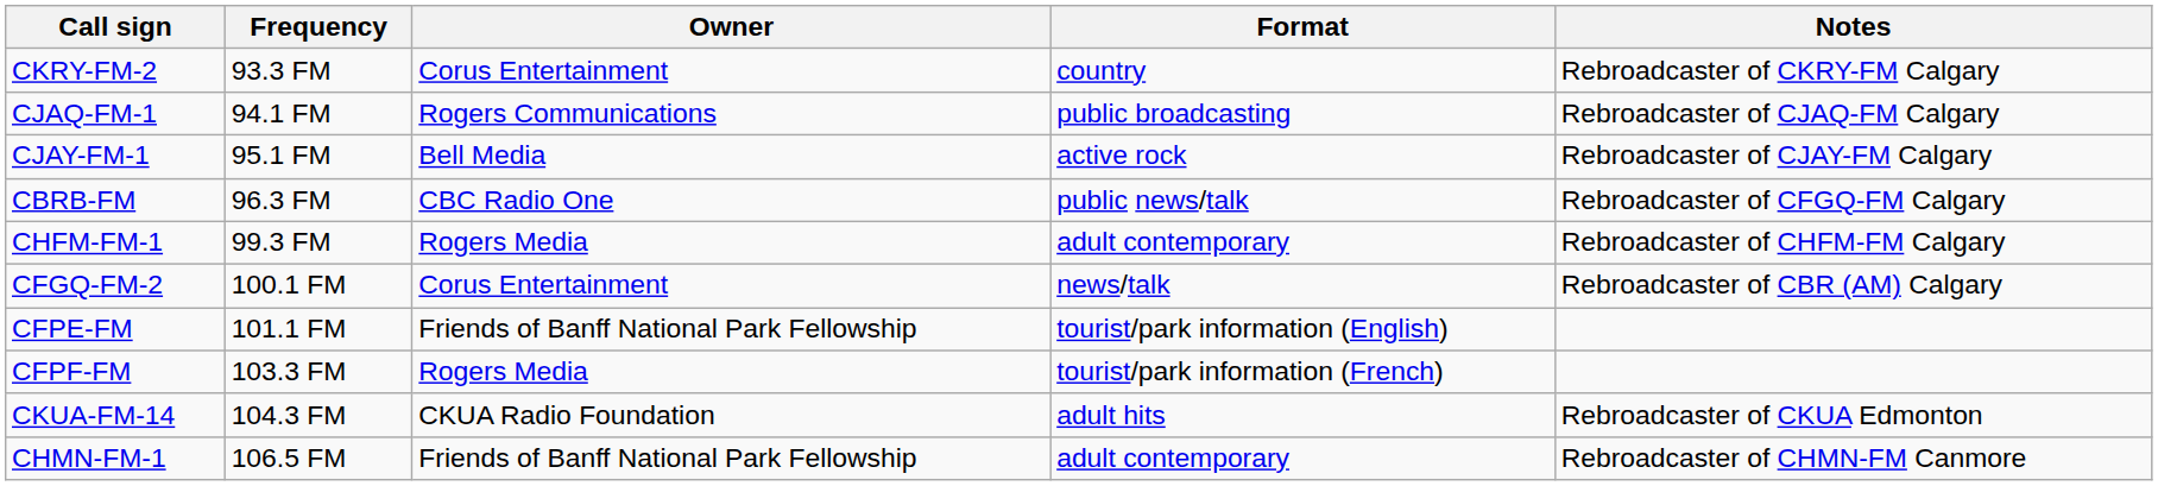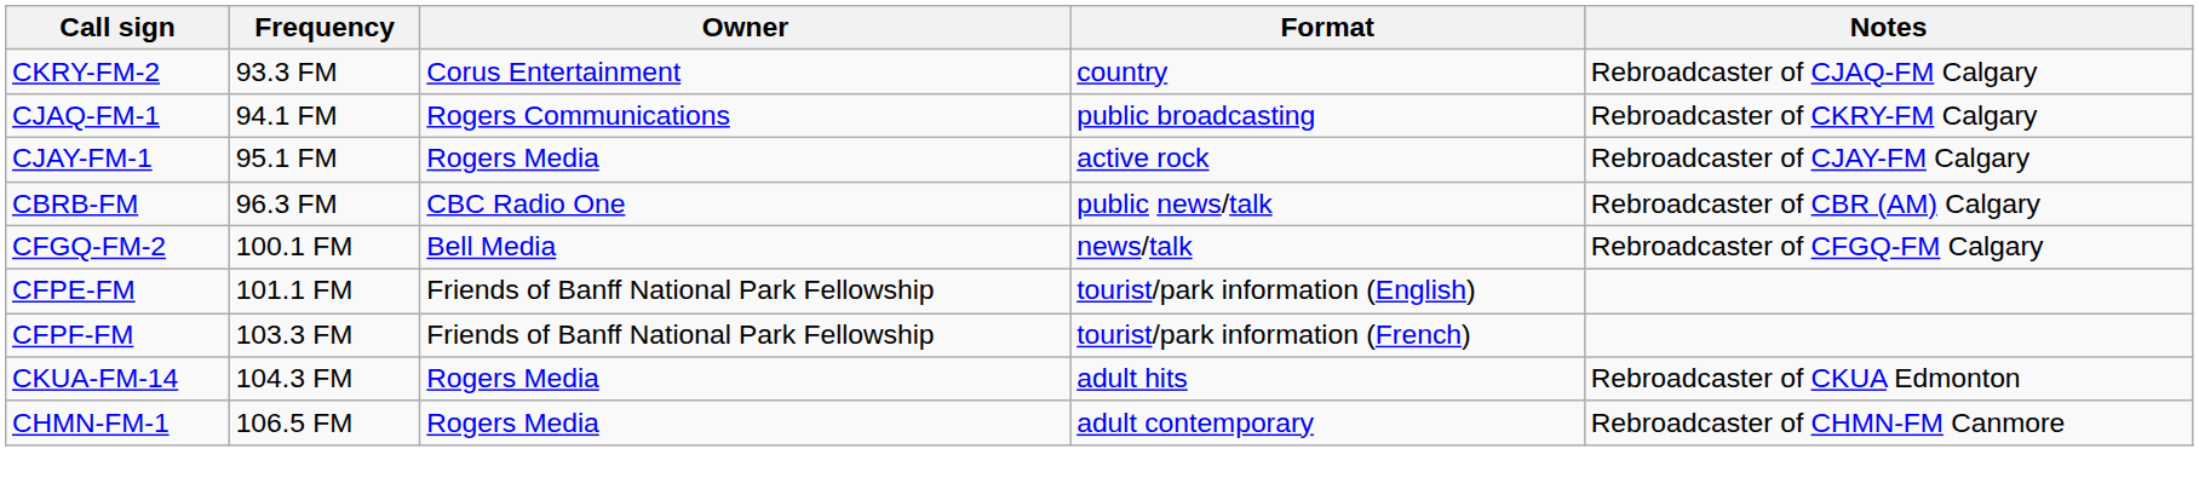 <table class="wikitable sortable" width="100%">
 <tr>
 <th>Call sign</th>
 <th data-sort-type="number">Frequency</th>
 <th>Owner</th>
 <th>Format</th>
 <th>Notes</th>
 </tr>
 <tr>
 <td><a href='#'>CKRY-FM-2</a></td>
 <td>93.3 FM</td>
 <td><a href='#'>Corus Entertainment</a></td>
 <td><a href='#'>country</a></td>
-<td>Rebroadcaster of <a href='#'>CKRY-FM</a> Calgary</td>
+<td>Rebroadcaster of <a href='#'>CJAQ-FM</a> Calgary</td>
 </tr>
 <tr>
 <td><a href='#'>CJAQ-FM-1</a></td>
 <td>94.1 FM</td>
 <td><a href='#'>Rogers Communications</a></td>
 <td><a href='#'>public broadcasting</a></td>
-<td>Rebroadcaster of <a href='#'>CJAQ-FM</a> Calgary</td>
+<td>Rebroadcaster of <a href='#'>CKRY-FM</a> Calgary</td>
 </tr>
 <tr>
 <td><a href='#'>CJAY-FM-1</a></td>
 <td>95.1 FM</td>
-<td><a href='#'>Bell Media</a></td>
+<td><a href='#'>Rogers Media</a></td>
 <td><a href='#'>active rock</a></td>
 <td>Rebroadcaster of <a href='#'>CJAY-FM</a> Calgary</td>
 </tr>
 <tr>
 <td><a href='#'>CBRB-FM</a></td>
 <td>96.3 FM</td>
 <td><a href='#'>CBC Radio One</a></td>
 <td><a href='#'>public</a> <a href='#'>news</a>/<a href='#'>talk</a></td>
-<td>Rebroadcaster of <a href='#'>CFGQ-FM</a> Calgary</td>
-</tr>
-<tr>
-<td><a href='#'>CHFM-FM-1</a></td>
-<td>99.3 FM</td>
-<td><a href='#'>Rogers Media</a></td>
-<td><a href='#'>adult contemporary</a></td>
-<td>Rebroadcaster of <a href='#'>CHFM-FM</a> Calgary</td>
+<td>Rebroadcaster of <a href='#'>CBR (AM)</a> Calgary</td>
 </tr>
 <tr>
 <td><a href='#'>CFGQ-FM-2</a></td>
 <td>100.1 FM</td>
-<td><a href='#'>Corus Entertainment</a></td>
+<td><a href='#'>Bell Media</a></td>
 <td><a href='#'>news</a>/<a href='#'>talk</a></td>
-<td>Rebroadcaster of <a href='#'>CBR (AM)</a> Calgary</td>
+<td>Rebroadcaster of <a href='#'>CFGQ-FM</a> Calgary</td>
 </tr>
 <tr>
 <td><a href='#'>CFPE-FM</a></td>
 <td>101.1 FM</td>
 <td>Friends of Banff National Park Fellowship</td>
 <td><a href='#'>tourist</a>/park information (<a href='#'>English</a>)</td>
 <td></td>
 </tr>
 <tr>
 <td><a href='#'>CFPF-FM</a></td>
 <td>103.3 FM</td>
-<td><a href='#'>Rogers Media</a></td>
+<td>Friends of Banff National Park Fellowship</td>
 <td><a href='#'>tourist</a>/park information (<a href='#'>French</a>)</td>
 <td></td>
 </tr>
 <tr>
 <td><a href='#'>CKUA-FM-14</a></td>
 <td>104.3 FM</td>
-<td>CKUA Radio Foundation</td>
+<td><a href='#'>Rogers Media</a></td>
 <td><a href='#'>adult hits</a></td>
 <td>Rebroadcaster of <a href='#'>CKUA</a> Edmonton</td>
 </tr>
 <tr>
 <td><a href='#'>CHMN-FM-1</a></td>
 <td>106.5 FM</td>
-<td>Friends of Banff National Park Fellowship</td>
+<td><a href='#'>Rogers Media</a></td>
 <td><a href='#'>adult contemporary</a></td>
 <td>Rebroadcaster of <a href='#'>CHMN-FM</a> Canmore</td>
 </tr>
 </table>
